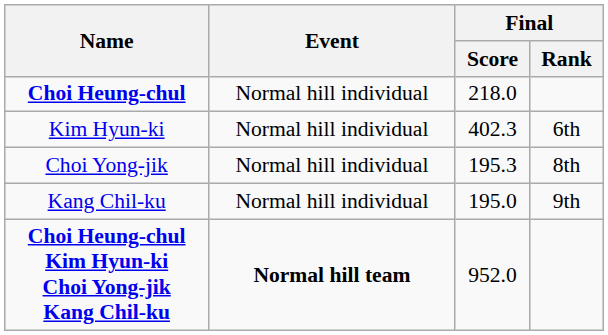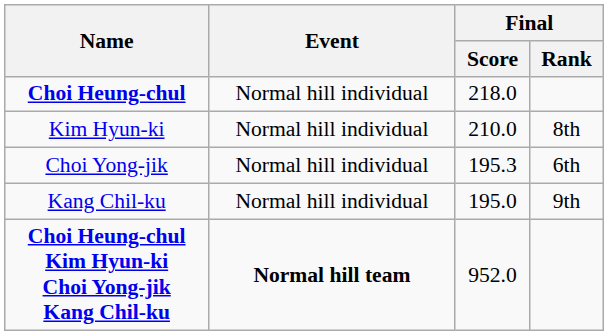 <table class="wikitable" style="font-size:90%; text-align:center; width:400px">
 <tr>
 <th rowspan=2>Name</th>
 <th rowspan=2>Event</th>
 <th colspan=2>Final</th>
 </tr>
 <tr>
 <th>Score</th>
 <th>Rank</th>
 </tr>
 <tr>
 <td><strong><a href='#'>Choi Heung-chul</a></strong></td>
 <td>Normal hill individual</td>
 <td>218.0</td>
 <td></td>
 </tr>
 <tr>
 <td><a href='#'>Kim Hyun-ki</a></td>
 <td>Normal hill individual</td>
-<td>402.3</td>
-<td>6th</td>
+<td>210.0</td>
+<td>8th</td>
 </tr>
 <tr>
 <td><a href='#'>Choi Yong-jik</a></td>
 <td>Normal hill individual</td>
 <td>195.3</td>
-<td>8th</td>
+<td>6th</td>
 </tr>
 <tr>
 <td><a href='#'>Kang Chil-ku</a></td>
 <td>Normal hill individual</td>
 <td>195.0</td>
 <td>9th</td>
 </tr>
 <tr>
 <td><strong><a href='#'>Choi Heung-chul</a> <br> <a href='#'>Kim Hyun-ki</a> <br> <a href='#'>Choi Yong-jik</a> <br> <a href='#'>Kang Chil-ku</a></strong></td>
 <td><strong>Normal hill team</strong></td>
 <td>952.0</td>
 <td></td>
 </tr>
 </table>
